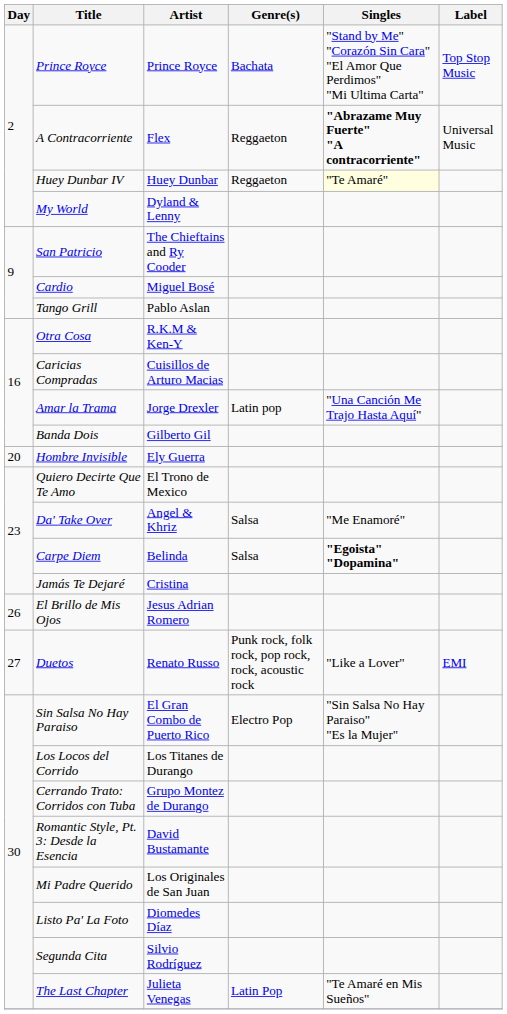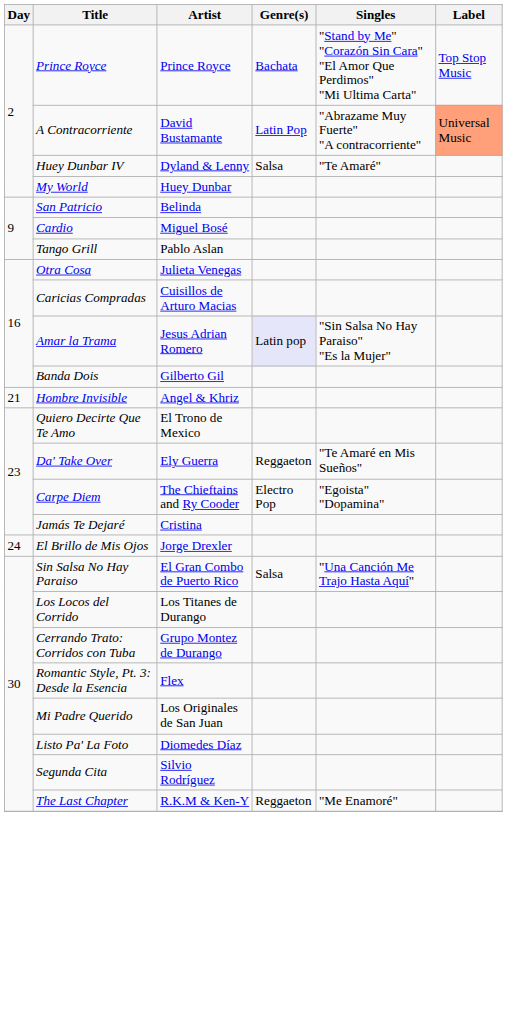 <table class="wikitable sortable" style="text-align: left;">
 <tr>
 <th>Day</th>
 <th>Title</th>
 <th>Artist</th>
 <th>Genre(s)</th>
 <th>Singles</th>
 <th>Label</th>
 </tr>
 <tr>
 <td rowspan="4">2</td>
 <td><em><a href='#'>Prince Royce</a></em></td>
 <td><a href='#'>Prince Royce</a></td>
 <td><a href='#'>Bachata</a></td>
 <td>"<a href='#'>Stand by Me</a>"<br>"<a href='#'>Corazón Sin Cara</a>"<br>"El Amor Que Perdimos"<br>"Mi Ultima Carta"</td>
 <td><a href='#'>Top Stop Music</a></td>
 </tr>
 <tr>
 <td><em>A Contracorriente</em></td>
-<td><a href='#'>Flex</a></td>
-<td>Reggaeton</td>
-<td><strong>"Abrazame Muy Fuerte"<br>"A contracorriente"</strong></td>
-<td>Universal Music</td>
+<td><a href='#'>David Bustamante</a></td>
+<td><a href='#'>Latin Pop</a></td>
+<td>"Abrazame Muy Fuerte"<br>"A contracorriente"</td>
+<td style="background: lightsalmon;">Universal Music</td>
 </tr>
 <tr>
 <td><em>Huey Dunbar IV</em></td>
-<td><a href='#'>Huey Dunbar</a></td>
-<td>Reggaeton</td>
-<td style="background: lightyellow;">"Te Amaré"</td>
+<td><a href='#'>Dyland & Lenny</a></td>
+<td>Salsa</td>
+<td>"Te Amaré"</td>
 <td></td>
 </tr>
 <tr>
 <td><em><a href='#'>My World</a></em></td>
-<td><a href='#'>Dyland & Lenny</a></td>
+<td><a href='#'>Huey Dunbar</a></td>
 <td></td>
 <td></td>
 <td></td>
 </tr>
 <tr>
 <td rowspan="3">9</td>
 <td><em><a href='#'>San Patricio</a></em></td>
-<td><a href='#'>The Chieftains</a> and <a href='#'>Ry Cooder</a></td>
+<td><a href='#'>Belinda</a></td>
 <td></td>
 <td></td>
 <td></td>
 </tr>
 <tr>
 <td><em><a href='#'>Cardio</a></em></td>
 <td><a href='#'>Miguel Bosé</a></td>
 <td></td>
 <td></td>
 <td></td>
 </tr>
 <tr>
 <td><em>Tango Grill</em></td>
 <td>Pablo Aslan</td>
 <td></td>
 <td></td>
 <td></td>
 </tr>
 <tr>
 <td rowspan="4">16</td>
 <td><em><a href='#'>Otra Cosa</a></em></td>
-<td><a href='#'>R.K.M & Ken-Y</a></td>
+<td><a href='#'>Julieta Venegas</a></td>
 <td></td>
 <td></td>
 <td></td>
 </tr>
 <tr>
 <td><em>Caricias Compradas</em></td>
 <td><a href='#'>Cuisillos de Arturo Macias</a></td>
 <td></td>
 <td></td>
 <td></td>
 </tr>
 <tr>
 <td><em><a href='#'>Amar la Trama</a></em></td>
-<td><a href='#'>Jorge Drexler</a></td>
-<td>Latin pop</td>
-<td>"<a href='#'>Una Canción Me Trajo Hasta Aquí</a>"</td>
+<td><a href='#'>Jesus Adrian Romero</a></td>
+<td style="background: lavender;">Latin pop</td>
+<td>"Sin Salsa No Hay Paraiso"<br>"Es la Mujer"</td>
 <td></td>
 </tr>
 <tr>
 <td><em>Banda Dois</em></td>
 <td><a href='#'>Gilberto Gil</a></td>
 <td></td>
 <td></td>
 <td></td>
 </tr>
 <tr>
-<td>20</td>
+<td>21</td>
 <td><em><a href='#'>Hombre Invisible</a></em></td>
-<td><a href='#'>Ely Guerra</a></td>
+<td><a href='#'>Angel & Khriz</a></td>
 <td></td>
 <td></td>
 <td></td>
 </tr>
 <tr>
 <td rowspan="4">23</td>
 <td><em>Quiero Decirte Que Te Amo</em></td>
 <td>El Trono de Mexico</td>
 <td></td>
 <td></td>
 <td></td>
 </tr>
 <tr>
 <td><em><a href='#'>Da' Take Over</a></em></td>
-<td><a href='#'>Angel & Khriz</a></td>
-<td>Salsa</td>
-<td>"Me Enamoré"</td>
+<td><a href='#'>Ely Guerra</a></td>
+<td>Reggaeton</td>
+<td>"Te Amaré en Mis Sueños"</td>
 <td></td>
 </tr>
 <tr>
 <td><em><a href='#'>Carpe Diem</a></em></td>
-<td><a href='#'>Belinda</a></td>
-<td>Salsa</td>
-<td><strong>"Egoista"<br>"Dopamina"</strong></td>
+<td><a href='#'>The Chieftains</a> and <a href='#'>Ry Cooder</a></td>
+<td>Electro Pop</td>
+<td>"Egoista"<br>"Dopamina"</td>
 <td></td>
 </tr>
 <tr>
 <td><em>Jamás Te Dejaré</em></td>
 <td><a href='#'>Cristina</a></td>
 <td></td>
 <td></td>
 <td></td>
 </tr>
 <tr>
-<td>26</td>
+<td>24</td>
 <td><em>El Brillo de Mis Ojos</em></td>
-<td><a href='#'>Jesus Adrian Romero</a></td>
+<td><a href='#'>Jorge Drexler</a></td>
 <td></td>
 <td></td>
 <td></td>
 </tr>
 <tr>
-<td>27</td>
-<td><em><a href='#'>Duetos</a></em></td>
-<td><a href='#'>Renato Russo</a></td>
-<td>Punk rock, folk rock, pop rock, rock, acoustic rock</td>
-<td>"Like a Lover"</td>
-<td><a href='#'>EMI</a></td>
-</tr>
-<tr>
 <td rowspan="8">30</td>
 <td><em>Sin Salsa No Hay Paraiso</em></td>
 <td><a href='#'>El Gran Combo de Puerto Rico</a></td>
-<td>Electro Pop</td>
-<td>"Sin Salsa No Hay Paraiso"<br>"Es la Mujer"</td>
+<td>Salsa</td>
+<td>"<a href='#'>Una Canción Me Trajo Hasta Aquí</a>"</td>
 <td></td>
 </tr>
 <tr>
 <td><em>Los Locos del Corrido</em></td>
 <td>Los Titanes de Durango</td>
 <td></td>
 <td></td>
 <td></td>
 </tr>
 <tr>
 <td><em>Cerrando Trato: Corridos con Tuba</em></td>
 <td><a href='#'>Grupo Montez de Durango</a></td>
 <td></td>
 <td></td>
 <td></td>
 </tr>
 <tr>
 <td><em>Romantic Style, Pt. 3: Desde la Esencia</em></td>
-<td><a href='#'>David Bustamante</a></td>
+<td><a href='#'>Flex</a></td>
 <td></td>
 <td></td>
 <td></td>
 </tr>
 <tr>
 <td><em>Mi Padre Querido</em></td>
 <td>Los Originales de San Juan</td>
 <td></td>
 <td></td>
 <td></td>
 </tr>
 <tr>
 <td><em>Listo Pa' La Foto</em></td>
 <td><a href='#'>Diomedes Díaz</a></td>
 <td></td>
 <td></td>
 <td></td>
 </tr>
 <tr>
 <td><em>Segunda Cita</em></td>
 <td><a href='#'>Silvio Rodríguez</a></td>
 <td></td>
 <td></td>
 <td></td>
 </tr>
 <tr>
 <td><em><a href='#'>The Last Chapter</a></em></td>
-<td><a href='#'>Julieta Venegas</a></td>
-<td><a href='#'>Latin Pop</a></td>
-<td>"Te Amaré en Mis Sueños"</td>
+<td><a href='#'>R.K.M & Ken-Y</a></td>
+<td>Reggaeton</td>
+<td>"Me Enamoré"</td>
 <td></td>
 </tr>
 <tr>
 </tr>
 </table>
